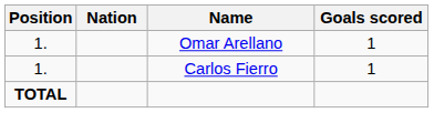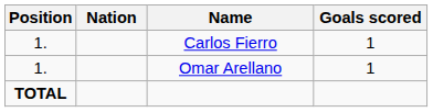 <table class="wikitable" style="font-size: 95%; text-align: center;">
 <tr>
 <th width=60>Position</th>
 <th width=60>Nation</th>
 <th width=150>Name</th>
 <th width=100>Goals scored</th>
 </tr>
 <tr>
 <td>1.</td>
 <td></td>
-<td><a href='#'>Omar Arellano</a></td>
+<td><a href='#'>Carlos Fierro</a></td>
 <td>1</td>
 </tr>
 <tr>
 <td>1.</td>
 <td></td>
-<td><a href='#'>Carlos Fierro</a></td>
+<td><a href='#'>Omar Arellano</a></td>
 <td>1</td>
 </tr>
 <tr>
 <td><strong>TOTAL</strong></td>
 <td></td>
 <td></td>
 <td></td>
 </tr>
 </table>
